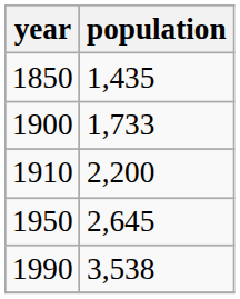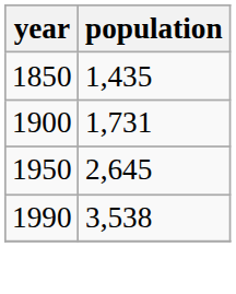 <table class="wikitable">
 <tr>
 <th>year</th>
 <th>population</th>
 </tr>
 <tr>
 <td>1850</td>
 <td>1,435</td>
 </tr>
 <tr>
 <td>1900</td>
-<td>1,733</td>
-</tr>
-<tr>
-<td>1910</td>
-<td>2,200</td>
+<td>1,731</td>
 </tr>
 <tr>
 <td>1950</td>
 <td>2,645</td>
 </tr>
 <tr>
 <td>1990</td>
 <td>3,538</td>
 </tr>
 <tr>
 </tr>
 </table>
